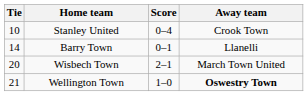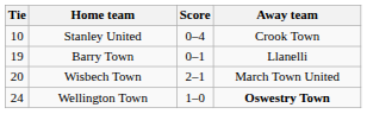 <table class="wikitable" style="text-align:center;">
 <tr>
 <th width=20>Tie</th>
 <th width=175>Home team</th>
 <th width=20>Score</th>
 <th width=175>Away team</th>
 </tr>
 <tr>
 <td>10</td>
 <td>Stanley United</td>
 <td>0–4</td>
 <td>Crook Town</td>
 </tr>
 <tr>
-<td>14</td>
+<td>19</td>
 <td>Barry Town</td>
 <td>0–1</td>
 <td>Llanelli</td>
 </tr>
 <tr>
 <td>20</td>
 <td>Wisbech Town</td>
 <td>2–1</td>
 <td>March Town United</td>
 </tr>
 <tr>
-<td>21</td>
+<td>24</td>
 <td>Wellington Town</td>
 <td>1–0</td>
 <td><strong>Oswestry Town</strong></td>
 </tr>
 </table>
